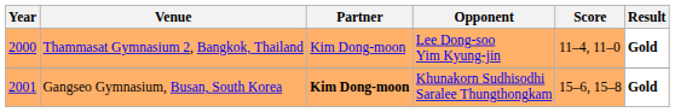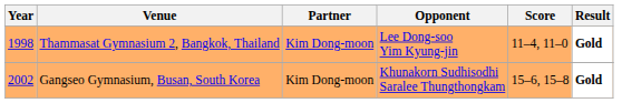 <table class="sortable wikitable" style="font-size: 90%;">
 <tr>
 <th>Year</th>
 <th>Venue</th>
 <th>Partner</th>
 <th>Opponent</th>
 <th>Score</th>
 <th>Result</th>
 </tr>
 <tr style="background:#FFB069">
-<td align="center"><a href='#'>2000</a></td>
+<td align="center"><a href='#'>1998</a></td>
 <td align="left"><a href='#'>Thammasat Gymnasium 2</a>, <a href='#'>Bangkok, Thailand</a></td>
 <td align="left"> <a href='#'>Kim Dong-moon</a></td>
 <td align="left"> <a href='#'>Lee Dong-soo</a> <br>  <a href='#'>Yim Kyung-jin</a></td>
 <td align="left">11–4, 11–0</td>
 <td style="text-align:left; background:white"> <strong>Gold</strong></td>
 </tr>
 <tr>
 </tr>
 <tr style="background:#FFB069">
-<td align="center"><a href='#'>2001</a></td>
+<td align="center"><a href='#'>2002</a></td>
 <td align="left">Gangseo Gymnasium, <a href='#'>Busan, South Korea</a></td>
-<td align="left"><strong> Kim Dong-moon</strong></td>
+<td align="left"> Kim Dong-moon</td>
 <td align="left"> <a href='#'>Khunakorn Sudhisodhi</a> <br>  <a href='#'>Saralee Thungthongkam</a></td>
 <td align="left">15–6, 15–8</td>
 <td style="text-align:left; background:white"> <strong>Gold</strong></td>
 </tr>
 </table>
